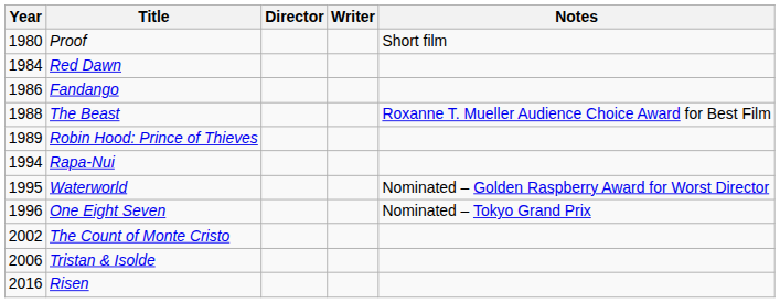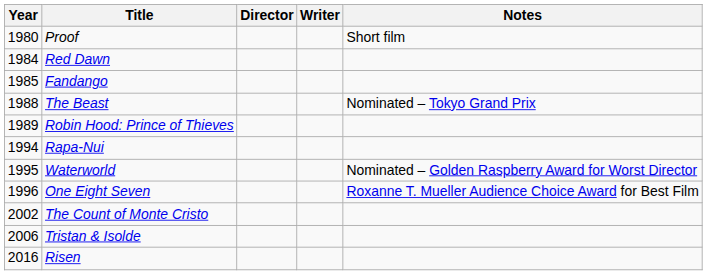 <table class="wikitable">
 <tr>
 <th>Year</th>
 <th>Title</th>
 <th>Director</th>
 <th>Writer</th>
 <th>Notes</th>
 </tr>
 <tr>
 <td>1980</td>
 <td><em>Proof</em></td>
 <td></td>
 <td></td>
 <td>Short film</td>
 </tr>
 <tr>
 <td>1984</td>
 <td><em><a href='#'>Red Dawn</a></em></td>
 <td></td>
 <td></td>
 <td></td>
 </tr>
 <tr>
-<td>1986</td>
+<td>1985</td>
 <td><em><a href='#'>Fandango</a></em></td>
 <td></td>
 <td></td>
 <td></td>
 </tr>
 <tr>
 <td>1988</td>
 <td><em><a href='#'>The Beast</a></em></td>
 <td></td>
 <td></td>
-<td><a href='#'>Roxanne T. Mueller Audience Choice Award</a> for Best Film</td>
+<td>Nominated – <a href='#'>Tokyo Grand Prix</a></td>
 </tr>
 <tr>
 <td>1989</td>
 <td><em><a href='#'>Robin Hood: Prince of Thieves</a></em></td>
 <td></td>
 <td></td>
 <td></td>
 </tr>
 <tr>
 <td>1994</td>
 <td><em><a href='#'>Rapa-Nui</a></em></td>
 <td></td>
 <td></td>
 <td></td>
 </tr>
 <tr>
 <td>1995</td>
 <td><em><a href='#'>Waterworld</a></em></td>
 <td></td>
 <td></td>
 <td>Nominated – <a href='#'>Golden Raspberry Award for Worst Director</a></td>
 </tr>
 <tr>
 <td>1996</td>
 <td><em><a href='#'>One Eight Seven</a></em></td>
 <td></td>
 <td></td>
-<td>Nominated – <a href='#'>Tokyo Grand Prix</a></td>
+<td><a href='#'>Roxanne T. Mueller Audience Choice Award</a> for Best Film</td>
 </tr>
 <tr>
 <td>2002</td>
 <td><em><a href='#'>The Count of Monte Cristo</a></em></td>
 <td></td>
 <td></td>
 <td></td>
 </tr>
 <tr>
 <td>2006</td>
 <td><em><a href='#'>Tristan & Isolde</a></em></td>
 <td></td>
 <td></td>
 <td></td>
 </tr>
 <tr>
 <td>2016</td>
 <td><em><a href='#'>Risen</a></em></td>
 <td></td>
 <td></td>
 <td></td>
 </tr>
 </table>
